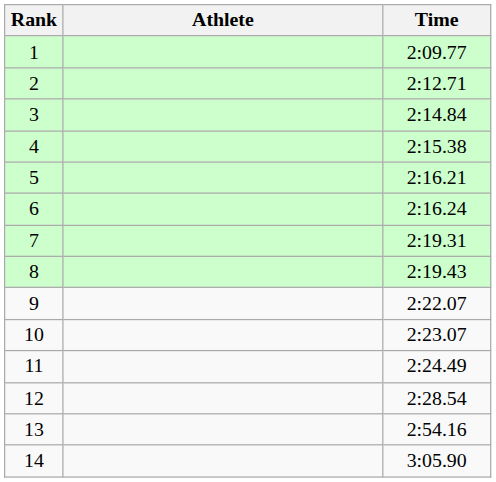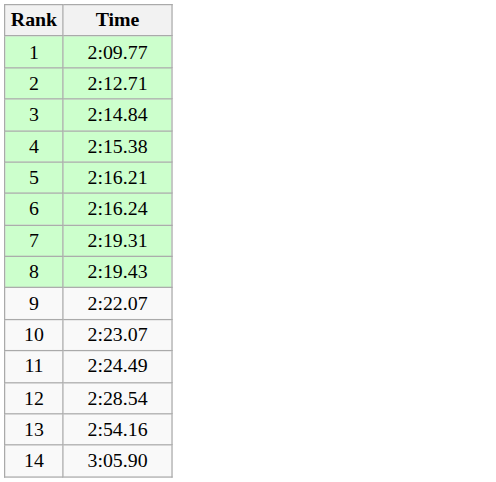 <table class=wikitable style="text-align:center">
 <tr>
 <th width=40>Rank</th>
-<th width=250>Athlete</th>
 <th width=80>Time</th>
 </tr>
 <tr bgcolor="ccffcc">
 <td>1</td>
-<td align=left></td>
 <td>2:09.77</td>
 </tr>
 <tr bgcolor="ccffcc">
 <td>2</td>
-<td align=left></td>
 <td>2:12.71</td>
 </tr>
 <tr bgcolor="ccffcc">
 <td>3</td>
-<td align=left></td>
 <td>2:14.84</td>
 </tr>
 <tr bgcolor="ccffcc">
 <td>4</td>
-<td align=left></td>
 <td>2:15.38</td>
 </tr>
 <tr bgcolor="ccffcc">
 <td>5</td>
-<td align=left></td>
 <td>2:16.21</td>
 </tr>
 <tr bgcolor="ccffcc">
 <td>6</td>
-<td align=left></td>
 <td>2:16.24</td>
 </tr>
 <tr bgcolor="ccffcc">
 <td>7 </td>
-<td align=left></td>
 <td>2:19.31</td>
 </tr>
 <tr bgcolor="ccffcc">
 <td>8</td>
-<td align=left></td>
 <td>2:19.43</td>
 </tr>
 <tr>
 <td>9</td>
-<td align=left></td>
 <td>2:22.07</td>
 </tr>
 <tr>
 <td>10 </td>
-<td align=left></td>
 <td>2:23.07</td>
 </tr>
 <tr>
 <td>11</td>
-<td align=left></td>
 <td>2:24.49</td>
 </tr>
 <tr>
 <td>12</td>
-<td align=left></td>
 <td>2:28.54</td>
 </tr>
 <tr>
 <td>13</td>
-<td align=left></td>
 <td>2:54.16</td>
 </tr>
 <tr>
 <td>14</td>
-<td align=left></td>
 <td>3:05.90</td>
 </tr>
 </table>
